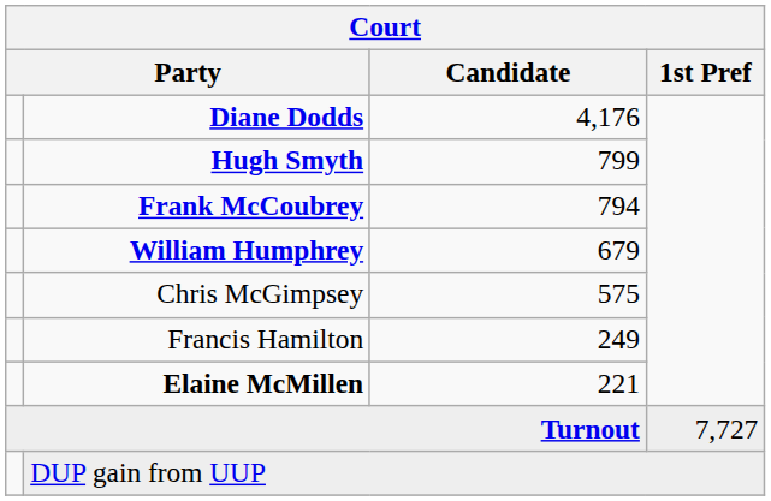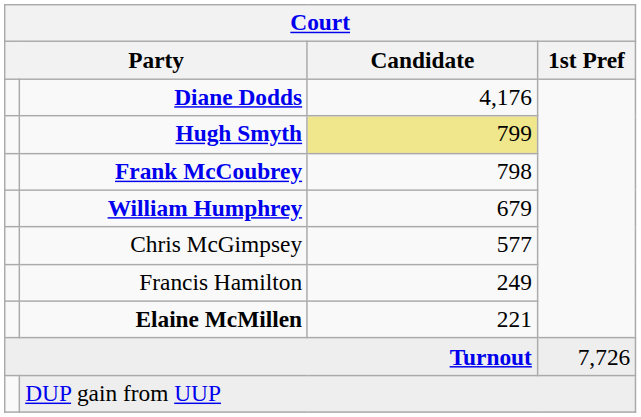 <table class="wikitable">
 <tr>
 <th colspan="4" align="center"><a href='#'>Court</a></th>
 </tr>
 <tr>
 <th colspan="2" align="center" width=200>Party</th>
 <th width=150>Candidate</th>
 <th width=60>1st Pref</th>
 </tr>
 <tr>
 <td></td>
 <td align="right"><strong><a href='#'>Diane Dodds</a></strong></td>
 <td align="right">4,176</td>
 </tr>
 <tr>
 <td></td>
 <td align="right"><strong><a href='#'>Hugh Smyth</a></strong></td>
-<td align="right">799</td>
+<td align="right" style="background: khaki;">799</td>
 </tr>
 <tr>
 <td></td>
 <td align="right"><strong><a href='#'>Frank McCoubrey</a></strong></td>
-<td align="right">794</td>
+<td align="right">798</td>
 </tr>
 <tr>
 <td></td>
 <td align="right"><strong><a href='#'>William Humphrey</a></strong></td>
 <td align="right">679</td>
 </tr>
 <tr>
 <td></td>
 <td align="right">Chris McGimpsey</td>
-<td align="right">575</td>
+<td align="right">577</td>
 </tr>
 <tr>
 <td></td>
 <td align="right">Francis Hamilton</td>
 <td align="right">249</td>
 </tr>
 <tr>
 <td></td>
 <td align="right"><strong>Elaine McMillen</strong></td>
 <td align="right">221</td>
 </tr>
 <tr bgcolor="EEEEEE">
 <td colspan=3 align="right"><strong><a href='#'>Turnout</a></strong></td>
-<td align="right">7,727</td>
+<td align="right">7,726</td>
 </tr>
 <tr>
 <td bgcolor=></td>
 <td colspan=3 bgcolor="EEEEEE"><a href='#'>DUP</a> gain from <a href='#'>UUP</a></td>
 </tr>
 </table>
